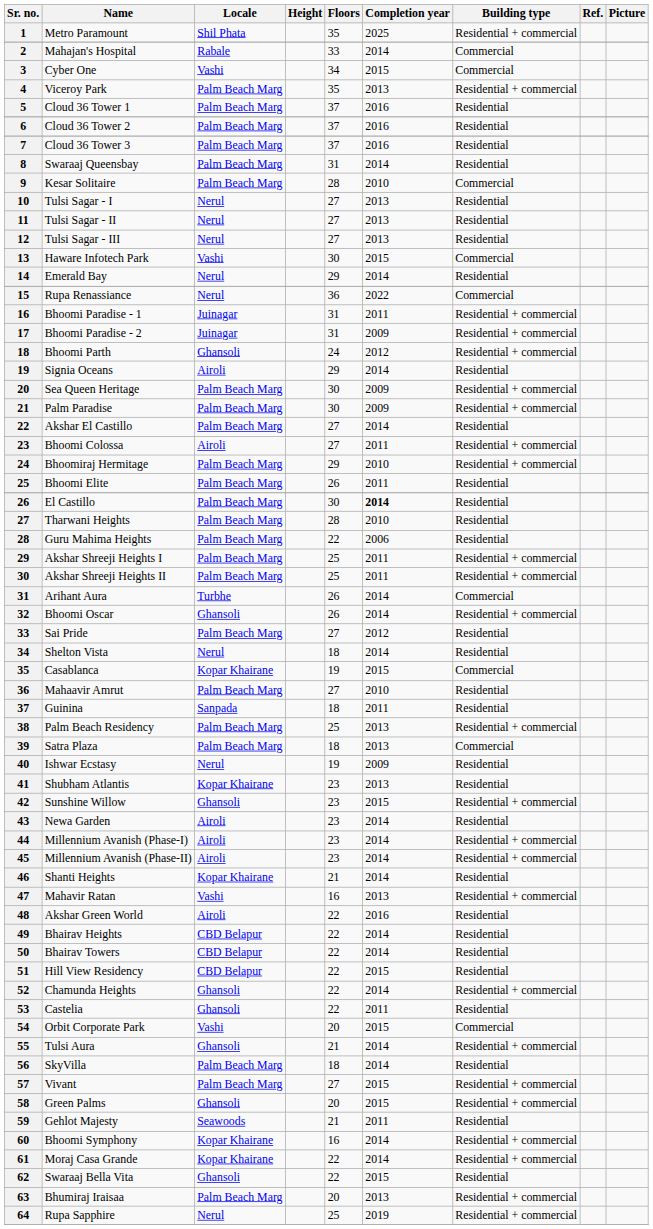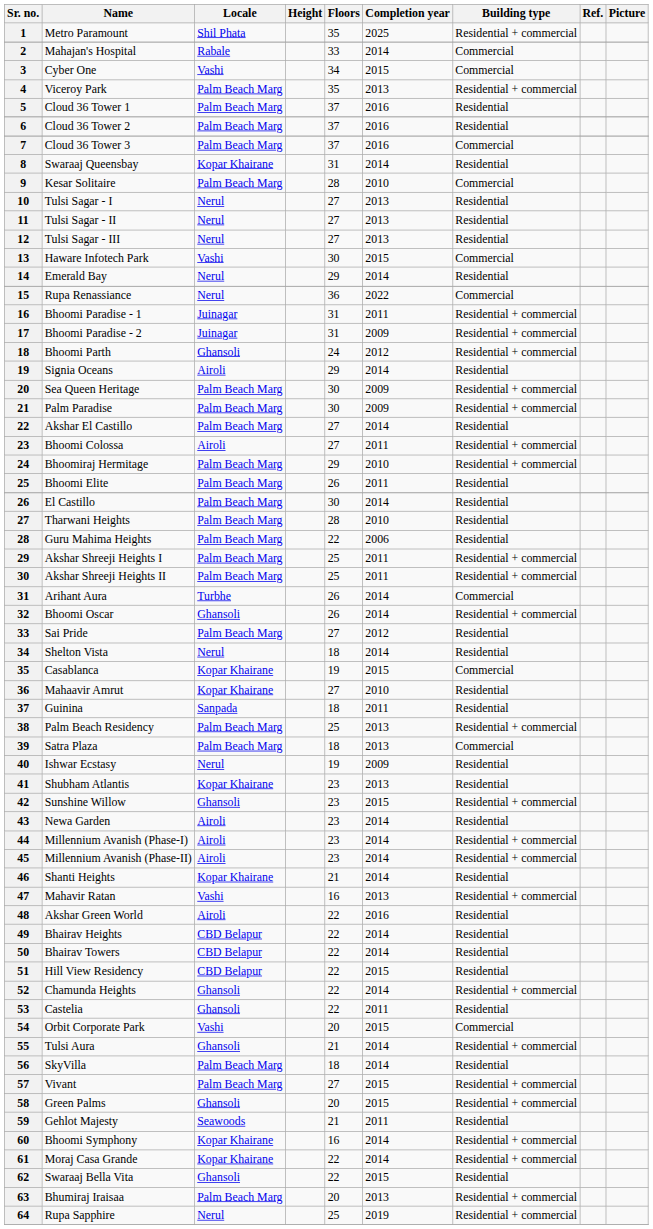 <table class="wikitable sortable">
 <tr style="background:#ececec;">
 <th>Sr. no.</th>
 <th>Name</th>
 <th>Locale</th>
 <th>Height</th>
 <th>Floors</th>
 <th>Completion year</th>
 <th>Building type</th>
 <th>Ref.</th>
 <th>Picture</th>
 </tr>
 <tr>
 <th>1</th>
 <td>Metro Paramount</td>
 <td><a href='#'>Shil Phata</a></td>
 <td></td>
 <td>35</td>
 <td>2025</td>
 <td><span>Residential + commercial</span></td>
 <td></td>
 <td></td>
 </tr>
 <tr>
 </tr>
 <tr>
 <th>2</th>
 <td>Mahajan's Hospital</td>
 <td><a href='#'>Rabale</a></td>
 <td></td>
 <td>33</td>
 <td>2014</td>
 <td><span>Commercial</span></td>
 <td></td>
 <td></td>
 </tr>
 <tr>
 <th>3</th>
 <td>Cyber One</td>
 <td><a href='#'>Vashi</a></td>
 <td></td>
 <td>34</td>
 <td>2015</td>
 <td><span>Commercial</span></td>
 <td></td>
 <td></td>
 </tr>
 <tr>
 <th>4</th>
 <td>Viceroy Park</td>
 <td><a href='#'>Palm Beach Marg</a></td>
 <td></td>
 <td>35</td>
 <td>2013</td>
 <td><span>Residential + commercial</span></td>
 <td></td>
 <td></td>
 </tr>
 <tr>
 <th>5</th>
 <td>Cloud 36 Tower 1</td>
 <td><a href='#'>Palm Beach Marg</a></td>
 <td></td>
 <td>37</td>
 <td>2016</td>
 <td><span>Residential</span></td>
 <td></td>
 <td></td>
 </tr>
 <tr>
 </tr>
 <tr>
 <th>6</th>
 <td>Cloud 36 Tower 2</td>
 <td><a href='#'>Palm Beach Marg</a></td>
 <td></td>
 <td>37</td>
 <td>2016</td>
 <td><span>Residential</span></td>
 <td></td>
 <td></td>
 </tr>
 <tr>
 </tr>
 <tr>
 <th>7</th>
 <td>Cloud 36 Tower 3</td>
 <td><a href='#'>Palm Beach Marg</a></td>
 <td></td>
 <td>37</td>
 <td>2016</td>
-<td><span>Residential</span></td>
+<td><span>Commercial</span></td>
 <td></td>
 <td></td>
 </tr>
 <tr>
 <th>8</th>
 <td>Swaraaj Queensbay</td>
-<td><a href='#'>Palm Beach Marg</a></td>
+<td><a href='#'>Kopar Khairane</a></td>
 <td></td>
 <td>31</td>
 <td>2014</td>
 <td><span>Residential</span></td>
 <td></td>
 <td></td>
 </tr>
 <tr>
 <th>9</th>
 <td>Kesar Solitaire</td>
 <td><a href='#'>Palm Beach Marg</a></td>
 <td></td>
 <td>28</td>
 <td>2010</td>
 <td><span>Commercial</span></td>
 <td></td>
 <td></td>
 </tr>
 <tr>
 <th>10</th>
 <td>Tulsi Sagar - I</td>
 <td><a href='#'>Nerul</a></td>
 <td></td>
 <td>27</td>
 <td>2013</td>
 <td><span>Residential</span></td>
 <td></td>
 <td></td>
 </tr>
 <tr>
 <th>11</th>
 <td>Tulsi Sagar - II</td>
 <td><a href='#'>Nerul</a></td>
 <td></td>
 <td>27</td>
 <td>2013</td>
 <td><span>Residential</span></td>
 <td></td>
 <td></td>
 </tr>
 <tr>
 <th>12</th>
 <td>Tulsi Sagar - III</td>
 <td><a href='#'>Nerul</a></td>
 <td></td>
 <td>27</td>
 <td>2013</td>
 <td><span>Residential</span></td>
 <td></td>
 <td></td>
 </tr>
 <tr>
 <th>13</th>
 <td>Haware Infotech Park</td>
 <td><a href='#'>Vashi</a></td>
 <td></td>
 <td>30</td>
 <td>2015</td>
 <td><span>Commercial</span></td>
 <td></td>
 <td></td>
 </tr>
 <tr>
 <th>14</th>
 <td>Emerald Bay</td>
 <td><a href='#'>Nerul</a></td>
 <td></td>
 <td>29</td>
 <td>2014</td>
 <td><span>Residential</span></td>
 <td></td>
 <td></td>
 </tr>
 <tr>
 </tr>
 <tr>
 <th>15</th>
 <td>Rupa Renassiance</td>
 <td><a href='#'>Nerul</a></td>
 <td></td>
 <td>36</td>
 <td>2022</td>
 <td><span>Commercial</span></td>
 <td></td>
 <td></td>
 </tr>
 <tr>
 <th>16</th>
 <td>Bhoomi Paradise - 1</td>
 <td><a href='#'>Juinagar</a></td>
 <td></td>
 <td>31</td>
 <td>2011</td>
 <td><span>Residential + commercial</span></td>
 <td></td>
 <td></td>
 </tr>
 <tr>
 <th>17</th>
 <td>Bhoomi Paradise - 2</td>
 <td><a href='#'>Juinagar</a></td>
 <td></td>
 <td>31</td>
 <td>2009</td>
 <td><span>Residential + commercial</span></td>
 <td></td>
 <td></td>
 </tr>
 <tr>
 <th>18</th>
 <td>Bhoomi Parth</td>
 <td><a href='#'>Ghansoli</a></td>
 <td></td>
 <td>24</td>
 <td>2012</td>
 <td><span>Residential + commercial</span></td>
 <td></td>
 <td></td>
 </tr>
 <tr>
 <th>19</th>
 <td>Signia Oceans</td>
 <td><a href='#'>Airoli</a></td>
 <td></td>
 <td>29</td>
 <td>2014</td>
 <td><span>Residential</span></td>
 <td></td>
 <td></td>
 </tr>
 <tr>
 <th>20</th>
 <td>Sea Queen Heritage</td>
 <td><a href='#'>Palm Beach Marg</a></td>
 <td></td>
 <td>30</td>
 <td>2009</td>
 <td><span>Residential + commercial</span></td>
 <td></td>
 <td></td>
 </tr>
 <tr>
 <th>21</th>
 <td>Palm Paradise</td>
 <td><a href='#'>Palm Beach Marg</a></td>
 <td></td>
 <td>30</td>
 <td>2009</td>
 <td><span>Residential + commercial</span></td>
 <td></td>
 <td></td>
 </tr>
 <tr>
 <th>22</th>
 <td>Akshar El Castillo</td>
 <td><a href='#'>Palm Beach Marg</a></td>
 <td></td>
 <td>27</td>
 <td>2014</td>
 <td><span>Residential</span></td>
 <td></td>
 <td></td>
 </tr>
 <tr>
 <th>23</th>
 <td>Bhoomi Colossa</td>
 <td><a href='#'>Airoli</a></td>
 <td></td>
 <td>27</td>
 <td>2011</td>
 <td><span>Residential + commercial</span></td>
 <td></td>
 <td></td>
 </tr>
 <tr>
 <th>24</th>
 <td>Bhoomiraj Hermitage</td>
 <td><a href='#'>Palm Beach Marg</a></td>
 <td></td>
 <td>29</td>
 <td>2010</td>
 <td><span>Residential + commercial</span></td>
 <td></td>
 <td></td>
 </tr>
 <tr>
 <th>25</th>
 <td>Bhoomi Elite</td>
 <td><a href='#'>Palm Beach Marg</a></td>
 <td></td>
 <td>26</td>
 <td>2011</td>
 <td><span>Residential</span></td>
 <td></td>
 <td></td>
 </tr>
 <tr>
 </tr>
 <tr>
 <th>26</th>
 <td>El Castillo</td>
 <td><a href='#'>Palm Beach Marg</a></td>
 <td></td>
 <td>30</td>
-<td><strong>2014</strong></td>
+<td>2014</td>
 <td><span>Residential</span></td>
 <td></td>
 <td></td>
 </tr>
 <tr>
 <th>27</th>
 <td>Tharwani Heights</td>
 <td><a href='#'>Palm Beach Marg</a></td>
 <td></td>
 <td>28</td>
 <td>2010</td>
 <td><span>Residential</span></td>
 <td></td>
 <td></td>
 </tr>
 <tr>
 <th>28</th>
 <td>Guru Mahima Heights</td>
 <td><a href='#'>Palm Beach Marg</a></td>
 <td></td>
 <td>22</td>
 <td>2006</td>
 <td><span>Residential</span></td>
 <td></td>
 <td></td>
 </tr>
 <tr>
 <th>29</th>
 <td>Akshar Shreeji Heights I</td>
 <td><a href='#'>Palm Beach Marg</a></td>
 <td></td>
 <td>25</td>
 <td>2011</td>
 <td><span>Residential + commercial</span></td>
 <td></td>
 <td></td>
 </tr>
 <tr>
 <th>30</th>
 <td>Akshar Shreeji Heights II</td>
 <td><a href='#'>Palm Beach Marg</a></td>
 <td></td>
 <td>25</td>
 <td>2011</td>
 <td><span>Residential + commercial</span></td>
 <td></td>
 <td></td>
 </tr>
 <tr>
 <th>31</th>
 <td>Arihant Aura</td>
 <td><a href='#'>Turbhe</a></td>
 <td></td>
 <td>26</td>
 <td>2014</td>
 <td><span>Commercial</span></td>
 <td></td>
 <td></td>
 </tr>
 <tr>
 <th>32</th>
 <td>Bhoomi Oscar</td>
 <td><a href='#'>Ghansoli</a></td>
 <td></td>
 <td>26</td>
 <td>2014</td>
 <td><span>Residential + commercial</span></td>
 <td></td>
 <td></td>
 </tr>
 <tr>
 <th>33</th>
 <td>Sai Pride</td>
 <td><a href='#'>Palm Beach Marg</a></td>
 <td></td>
 <td>27</td>
 <td>2012</td>
 <td><span>Residential</span></td>
 <td></td>
 <td></td>
 </tr>
 <tr>
 <th>34</th>
 <td>Shelton Vista</td>
 <td><a href='#'>Nerul</a></td>
 <td></td>
 <td>18</td>
 <td>2014</td>
 <td><span>Residential</span></td>
 <td></td>
 <td></td>
 </tr>
 <tr>
 <th>35</th>
 <td>Casablanca</td>
 <td><a href='#'>Kopar Khairane</a></td>
 <td></td>
 <td>19</td>
 <td>2015</td>
 <td><span>Commercial</span></td>
 <td></td>
 <td></td>
 </tr>
 <tr>
 <th>36</th>
 <td>Mahaavir Amrut</td>
-<td><a href='#'>Palm Beach Marg</a></td>
+<td><a href='#'>Kopar Khairane</a></td>
 <td></td>
 <td>27</td>
 <td>2010</td>
 <td><span>Residential</span></td>
 <td></td>
 <td></td>
 </tr>
 <tr>
 <th>37</th>
 <td>Guinina</td>
 <td><a href='#'>Sanpada</a></td>
 <td></td>
 <td>18</td>
 <td>2011</td>
 <td><span>Residential</span></td>
 <td></td>
 <td></td>
 </tr>
 <tr>
 <th>38</th>
 <td>Palm Beach Residency</td>
 <td><a href='#'>Palm Beach Marg</a></td>
 <td></td>
 <td>25</td>
 <td>2013</td>
 <td><span>Residential + commercial</span></td>
 <td></td>
 <td></td>
 </tr>
 <tr>
 <th>39</th>
 <td>Satra Plaza</td>
 <td><a href='#'>Palm Beach Marg</a></td>
 <td></td>
 <td>18</td>
 <td>2013</td>
 <td><span>Commercial</span></td>
 <td></td>
 <td></td>
 </tr>
 <tr>
 <th>40</th>
 <td>Ishwar Ecstasy</td>
 <td><a href='#'>Nerul</a></td>
 <td></td>
 <td>19</td>
 <td>2009</td>
 <td><span>Residential</span></td>
 <td></td>
 <td></td>
 </tr>
 <tr>
 <th>41</th>
 <td>Shubham Atlantis</td>
 <td><a href='#'>Kopar Khairane</a></td>
 <td></td>
 <td>23</td>
 <td>2013</td>
 <td><span>Residential</span></td>
 <td></td>
 <td></td>
 </tr>
 <tr>
 <th>42</th>
 <td>Sunshine Willow</td>
 <td><a href='#'>Ghansoli</a></td>
 <td></td>
 <td>23</td>
 <td>2015</td>
 <td><span>Residential + commercial</span></td>
 <td></td>
 <td></td>
 </tr>
 <tr>
 <th>43</th>
 <td>Newa Garden</td>
 <td><a href='#'>Airoli</a></td>
 <td></td>
 <td>23</td>
 <td>2014</td>
 <td><span>Residential</span></td>
 <td></td>
 <td></td>
 </tr>
 <tr>
 <th>44</th>
 <td>Millennium Avanish (Phase-I)</td>
 <td><a href='#'>Airoli</a></td>
 <td></td>
 <td>23</td>
 <td>2014</td>
 <td><span>Residential + commercial</span></td>
 <td></td>
 <td></td>
 </tr>
 <tr>
 <th>45</th>
 <td>Millennium Avanish (Phase-II)</td>
 <td><a href='#'>Airoli</a></td>
 <td></td>
 <td>23</td>
 <td>2014</td>
 <td><span>Residential + commercial</span></td>
 <td></td>
 <td></td>
 </tr>
 <tr>
 <th>46</th>
 <td>Shanti Heights</td>
 <td><a href='#'>Kopar Khairane</a></td>
 <td></td>
 <td>21</td>
 <td>2014</td>
 <td><span>Residential</span></td>
 <td></td>
 <td></td>
 </tr>
 <tr>
 <th>47</th>
 <td>Mahavir Ratan</td>
 <td><a href='#'>Vashi</a></td>
 <td></td>
 <td>16</td>
 <td>2013</td>
 <td><span>Residential + commercial</span></td>
 <td></td>
 <td></td>
 </tr>
 <tr>
 <th>48</th>
 <td>Akshar Green World</td>
 <td><a href='#'>Airoli</a></td>
 <td></td>
 <td>22</td>
 <td>2016</td>
 <td><span>Residential</span></td>
 <td></td>
 <td></td>
 </tr>
 <tr>
 <th>49</th>
 <td>Bhairav Heights</td>
 <td><a href='#'>CBD Belapur</a></td>
 <td></td>
 <td>22</td>
 <td>2014</td>
 <td><span>Residential</span></td>
 <td></td>
 <td></td>
 </tr>
 <tr>
 <th>50</th>
 <td>Bhairav Towers</td>
 <td><a href='#'>CBD Belapur</a></td>
 <td></td>
 <td>22</td>
 <td>2014</td>
 <td><span>Residential</span></td>
 <td></td>
 <td></td>
 </tr>
 <tr>
 <th>51</th>
 <td>Hill View Residency</td>
 <td><a href='#'>CBD Belapur</a></td>
 <td></td>
 <td>22</td>
 <td>2015</td>
 <td><span>Residential</span></td>
 <td></td>
 <td></td>
 </tr>
 <tr>
 <th>52</th>
 <td>Chamunda Heights</td>
 <td><a href='#'>Ghansoli</a></td>
 <td></td>
 <td>22</td>
 <td>2014</td>
 <td><span>Residential + commercial</span></td>
 <td></td>
 <td></td>
 </tr>
 <tr>
 <th>53</th>
 <td>Castelia</td>
 <td><a href='#'>Ghansoli</a></td>
 <td></td>
 <td>22</td>
 <td>2011</td>
 <td><span>Residential</span></td>
 <td></td>
 <td></td>
 </tr>
 <tr>
 <th>54</th>
 <td>Orbit Corporate Park</td>
 <td><a href='#'>Vashi</a></td>
 <td></td>
 <td>20</td>
 <td>2015</td>
 <td><span>Commercial</span></td>
 <td></td>
 <td></td>
 </tr>
 <tr>
 <th>55</th>
 <td>Tulsi Aura</td>
 <td><a href='#'>Ghansoli</a></td>
 <td></td>
 <td>21</td>
 <td>2014</td>
 <td><span>Residential + commercial</span></td>
 <td></td>
 <td></td>
 </tr>
 <tr>
 <th>56</th>
 <td>SkyVilla</td>
 <td><a href='#'>Palm Beach Marg</a></td>
 <td></td>
 <td>18</td>
 <td>2014</td>
 <td><span>Residential</span></td>
 <td></td>
 <td></td>
 </tr>
 <tr>
 <th>57</th>
 <td>Vivant</td>
 <td><a href='#'>Palm Beach Marg</a></td>
 <td></td>
 <td>27</td>
 <td>2015</td>
 <td><span>Residential + commercial</span></td>
 <td></td>
 <td></td>
 </tr>
 <tr>
 <th>58</th>
 <td>Green Palms</td>
 <td><a href='#'>Ghansoli</a></td>
 <td></td>
 <td>20</td>
 <td>2015</td>
 <td><span>Residential + commercial</span></td>
 <td></td>
 <td></td>
 </tr>
 <tr>
 <th>59</th>
 <td>Gehlot Majesty</td>
 <td><a href='#'>Seawoods</a></td>
 <td></td>
 <td>21</td>
 <td>2011</td>
 <td><span>Residential</span></td>
 <td></td>
 <td></td>
 </tr>
 <tr>
 <th>60</th>
 <td>Bhoomi Symphony</td>
 <td><a href='#'>Kopar Khairane</a></td>
 <td></td>
 <td>16</td>
 <td>2014</td>
 <td><span>Residential + commercial</span></td>
 <td></td>
 <td></td>
 </tr>
 <tr>
 <th>61</th>
 <td>Moraj Casa Grande</td>
 <td><a href='#'>Kopar Khairane</a></td>
 <td></td>
 <td>22</td>
 <td>2014</td>
 <td><span>Residential + commercial</span></td>
 <td></td>
 <td></td>
 </tr>
 <tr>
 <th>62</th>
 <td>Swaraaj Bella Vita</td>
 <td><a href='#'>Ghansoli</a></td>
 <td></td>
 <td>22</td>
 <td>2015</td>
 <td><span>Residential</span></td>
 <td></td>
 <td></td>
 </tr>
 <tr>
 <th>63</th>
 <td>Bhumiraj Iraisaa</td>
 <td><a href='#'>Palm Beach Marg</a></td>
 <td></td>
 <td>20</td>
 <td>2013</td>
 <td><span>Residential + commercial</span></td>
 <td></td>
 <td></td>
 </tr>
 <tr>
 <th>64</th>
 <td>Rupa Sapphire</td>
 <td><a href='#'>Nerul</a></td>
 <td></td>
 <td>25</td>
 <td>2019</td>
 <td><span>Residential + commercial</span></td>
 <td></td>
 <td></td>
 </tr>
 <tr>
 </tr>
 </table>
